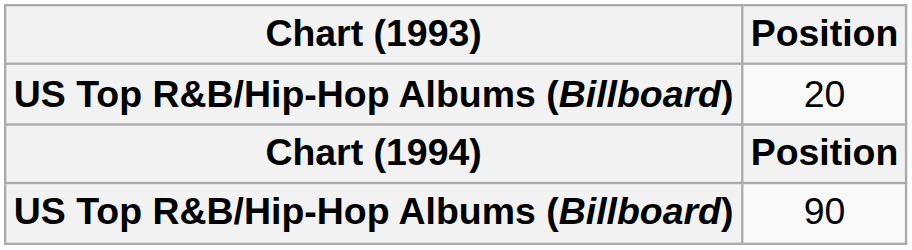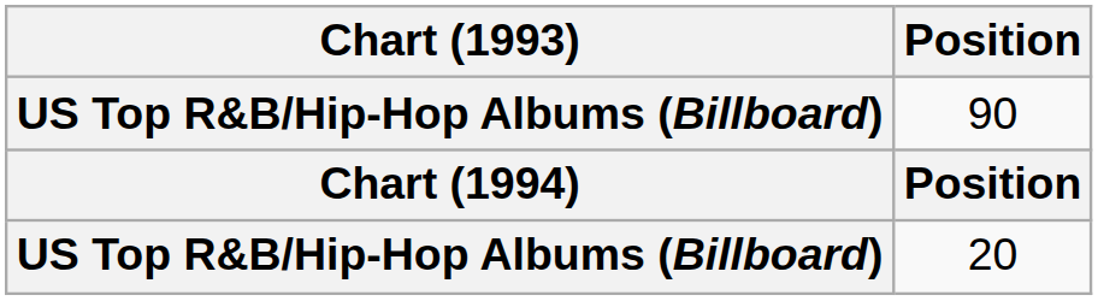 <table class="wikitable plainrowheaders" style="text-align:center">
 <tr>
 <th scope="col">Chart (1993)</th>
 <th scope="col">Position</th>
 </tr>
 <tr>
 <th scope="row">US Top R&B/Hip-Hop Albums (<em>Billboard</em>)</th>
-<td>20</td>
+<td>90</td>
 </tr>
 <tr>
 <th scope="col">Chart (1994)</th>
 <th scope="col">Position</th>
 </tr>
 <tr>
 <th scope="row">US Top R&B/Hip-Hop Albums (<em>Billboard</em>)</th>
-<td>90</td>
+<td>20</td>
 </tr>
 </table>
